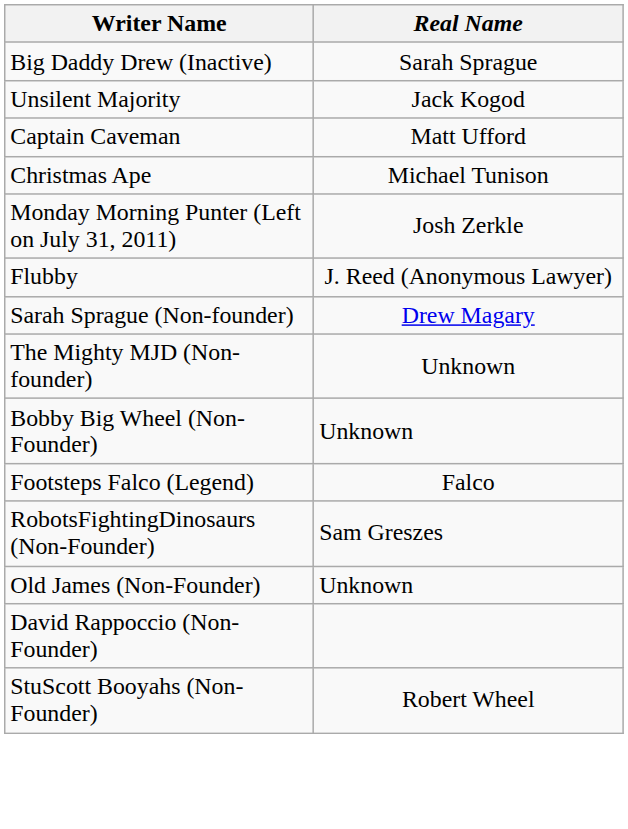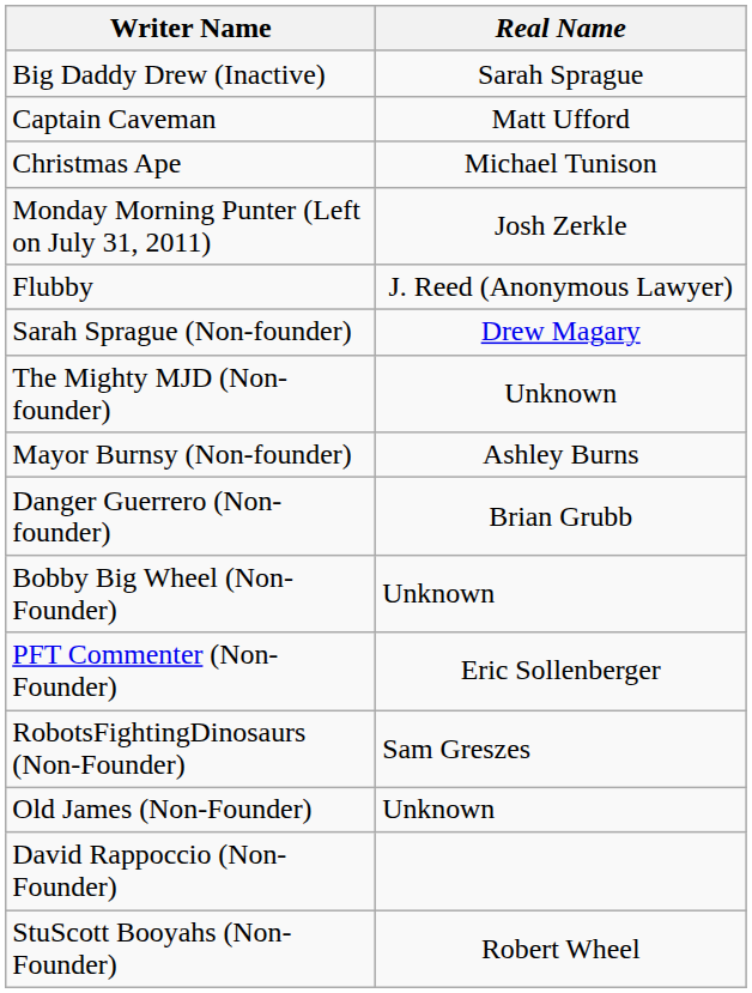 <table class="wikitable">
 <tr>
 <th width=200>Writer Name</th>
 <th style="text-align:center; width:200px;"><em>Real Name</em></th>
 </tr>
 <tr>
 <td>Big Daddy Drew (Inactive)</td>
 <td style="text-align:center;">Sarah Sprague</td>
-</tr>
-<tr>
-<td>Unsilent Majority</td>
-<td style="text-align:center;">Jack Kogod</td>
 </tr>
 <tr>
 <td>Captain Caveman</td>
 <td style="text-align:center;">Matt Ufford</td>
 </tr>
 <tr>
 <td>Christmas Ape</td>
 <td style="text-align:center;">Michael Tunison</td>
 </tr>
 <tr>
 <td>Monday Morning Punter (Left on July 31, 2011)</td>
 <td style="text-align:center;">Josh Zerkle</td>
 </tr>
 <tr>
 <td>Flubby</td>
 <td style="text-align:center;">J. Reed (Anonymous Lawyer)</td>
 </tr>
 <tr>
 <td>Sarah Sprague (Non-founder)</td>
 <td style="text-align:center;"><a href='#'>Drew Magary</a></td>
 </tr>
 <tr>
 <td>The Mighty MJD (Non-founder)</td>
 <td style="text-align:center;">Unknown</td>
 </tr>
 <tr>
+<td>Mayor Burnsy (Non-founder)</td>
+<td style="text-align:center;">Ashley Burns</td>
+</tr>
+<tr>
+<td>Danger Guerrero (Non-founder)</td>
+<td style="text-align:center;">Brian Grubb</td>
+</tr>
+<tr>
 <td>Bobby Big Wheel (Non-Founder)</td>
 <td>Unknown</td>
 </tr>
 <tr>
-<td>Footsteps Falco (Legend)</td>
-<td style="text-align:center;">Falco</td>
+<td><a href='#'>PFT Commenter</a> (Non-Founder)</td>
+<td style="text-align:center;">Eric Sollenberger</td>
 </tr>
 <tr class="sortbottom">
 <td>RobotsFightingDinosaurs (Non-Founder)</td>
 <td>Sam Greszes</td>
 </tr>
 <tr>
 <td>Old James (Non-Founder)</td>
 <td>Unknown</td>
 </tr>
 <tr>
 <td>David Rappoccio (Non-Founder)</td>
 <td></td>
 </tr>
 <tr>
 <td>StuScott Booyahs (Non-Founder)</td>
 <td style="text-align:center;">Robert Wheel</td>
 </tr>
 </table>
